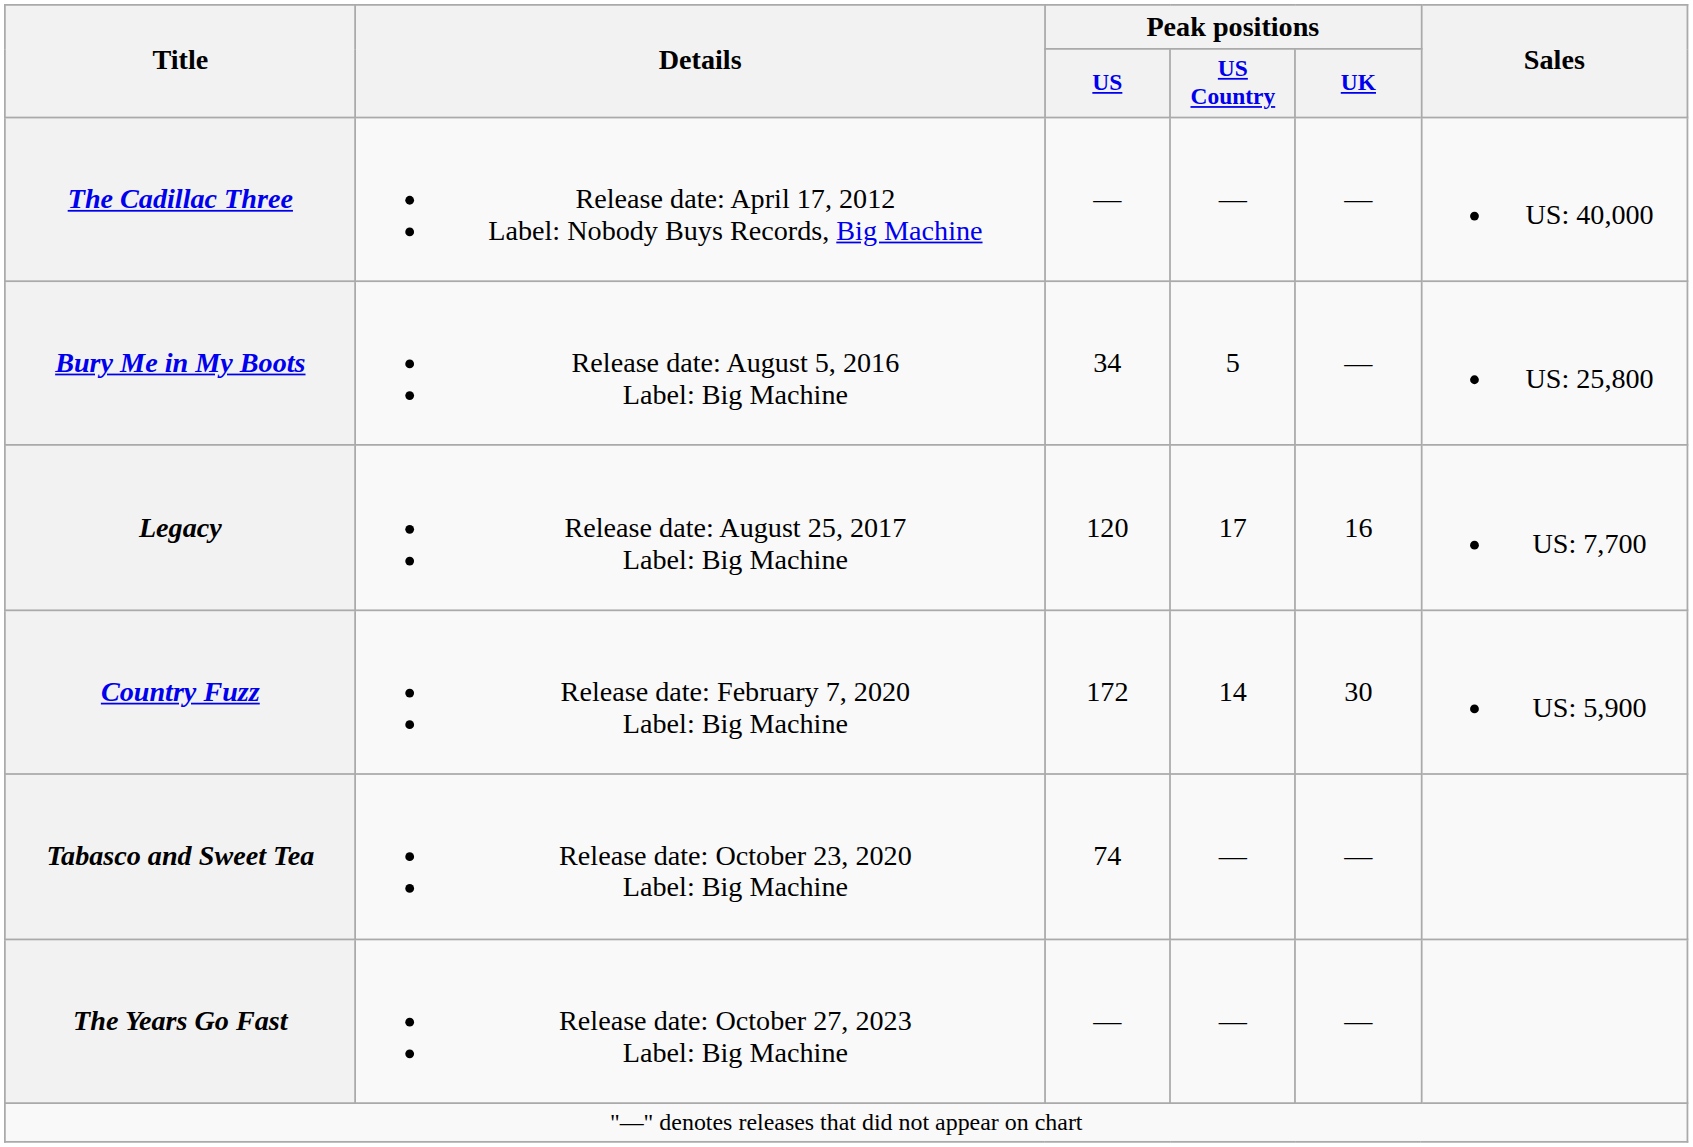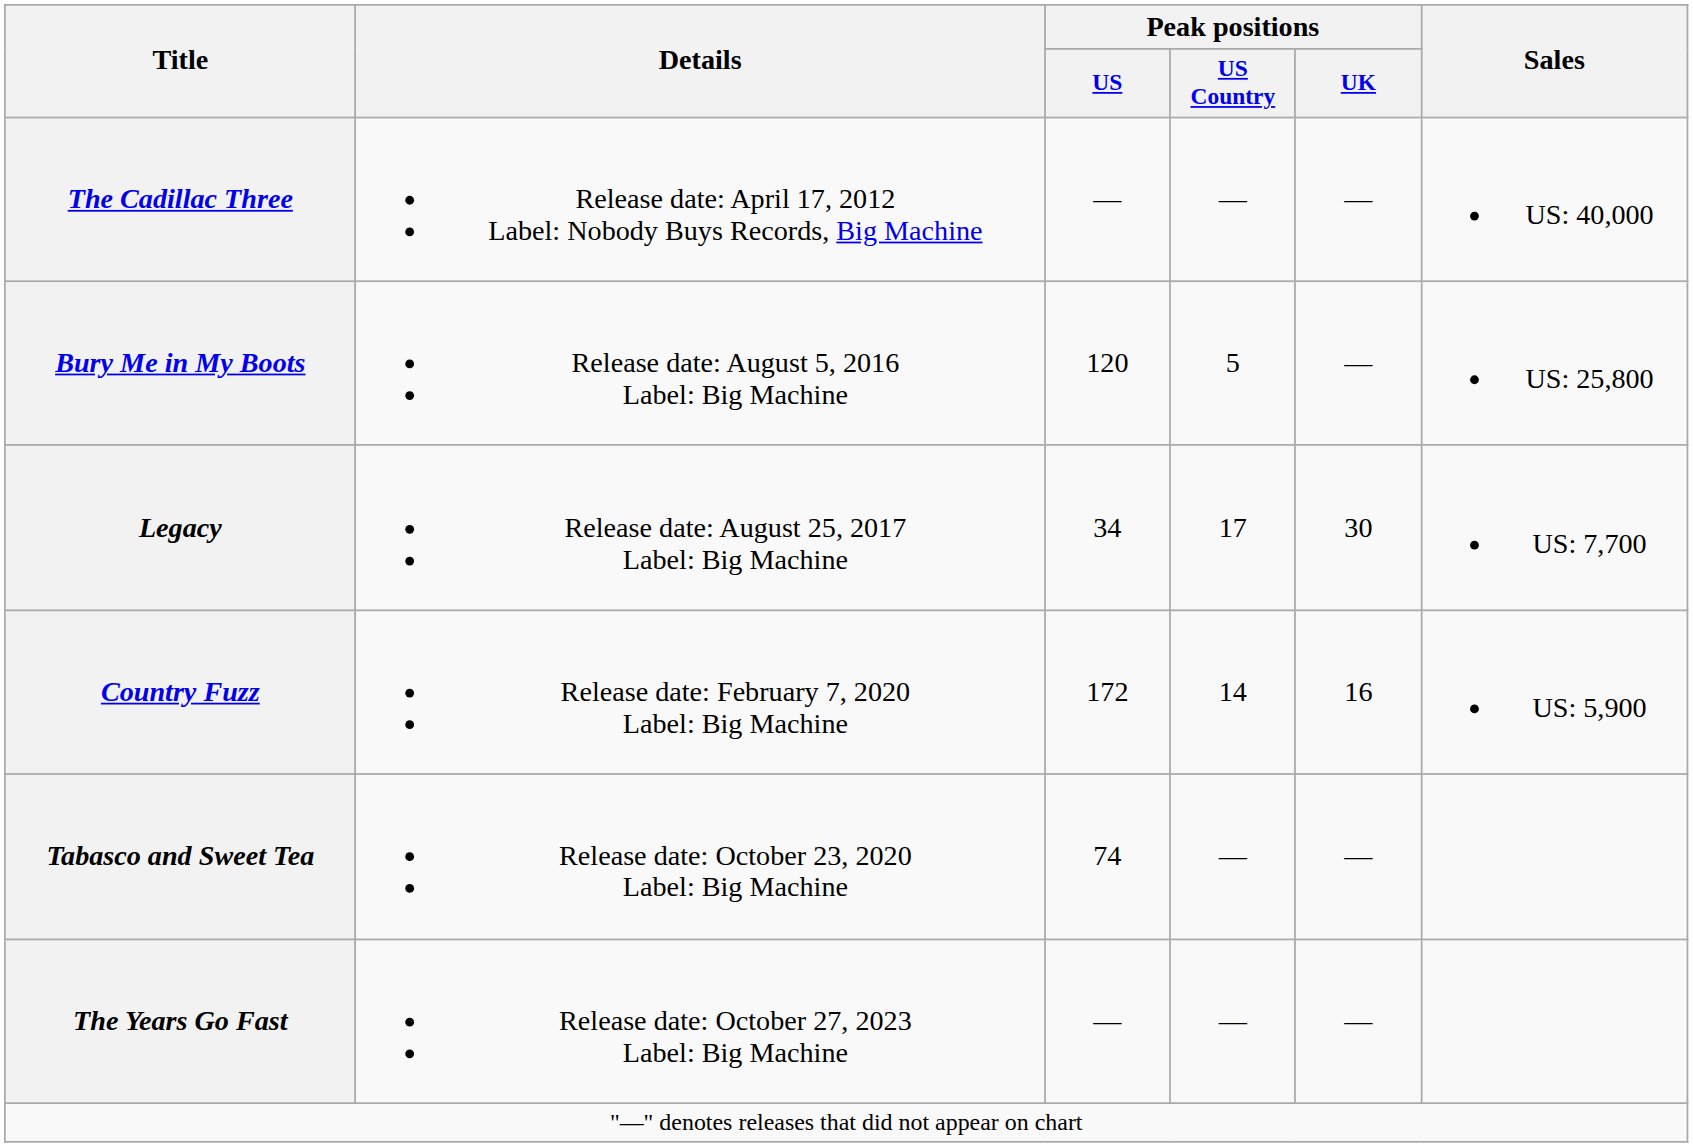 <table class="wikitable plainrowheaders" style="text-align:center;">
 <tr>
 <th rowspan="2" style="width:12em;">Title</th>
 <th rowspan="2" style="width:24em;">Details</th>
 <th colspan="3">Peak positions</th>
 <th rowspan="2" style="width:9em;">Sales</th>
 </tr>
 <tr style="font-size:smaller;">
 <th style="width:65px;"><a href='#'>US</a><br></th>
 <th style="width:65px;"><a href='#'>US Country</a><br></th>
 <th style="width:65px;"><a href='#'>UK</a><br></th>
 </tr>
 <tr>
 <th scope="row"><em><a href='#'>The Cadillac Three</a></em></th>
 <td><br><ul><li>Release date: April 17, 2012</li><li>Label: Nobody Buys Records, <a href='#'>Big Machine</a></li></ul></td>
 <td>—</td>
 <td>—</td>
 <td>—</td>
 <td><br><ul><li>US: 40,000</li></ul></td>
 </tr>
 <tr>
 <th scope="row"><em><a href='#'>Bury Me in My Boots</a></em></th>
 <td><br><ul><li>Release date: August 5, 2016</li><li>Label: Big Machine</li></ul></td>
-<td>34</td>
+<td>120</td>
 <td>5</td>
 <td>—</td>
 <td><br><ul><li>US: 25,800</li></ul></td>
 </tr>
 <tr>
 <th scope="row"><em>Legacy</em></th>
 <td><br><ul><li>Release date: August 25, 2017</li><li>Label: Big Machine</li></ul></td>
-<td>120</td>
+<td>34</td>
 <td>17</td>
-<td>16</td>
+<td>30</td>
 <td><br><ul><li>US: 7,700</li></ul></td>
 </tr>
 <tr>
 <th scope="row"><em><a href='#'>Country Fuzz</a></em></th>
 <td><br><ul><li>Release date: February 7, 2020</li><li>Label: Big Machine</li></ul></td>
 <td>172</td>
 <td>14</td>
-<td>30</td>
+<td>16</td>
 <td><br><ul><li>US: 5,900</li></ul></td>
 </tr>
 <tr>
 <th scope="row"><em>Tabasco and Sweet Tea</em></th>
 <td><br><ul><li>Release date: October 23, 2020</li><li>Label: Big Machine</li></ul></td>
 <td>74</td>
 <td>—</td>
 <td>—</td>
 <td></td>
 </tr>
 <tr>
 <th scope="row"><em>The Years Go Fast</em></th>
 <td><br><ul><li>Release date: October 27, 2023</li><li>Label: Big Machine</li></ul></td>
 <td>—</td>
 <td>—</td>
 <td>—</td>
 <td></td>
 </tr>
 <tr>
 <td colspan="7" style="font-size:85%">"—" denotes releases that did not appear on chart</td>
 </tr>
 </table>
